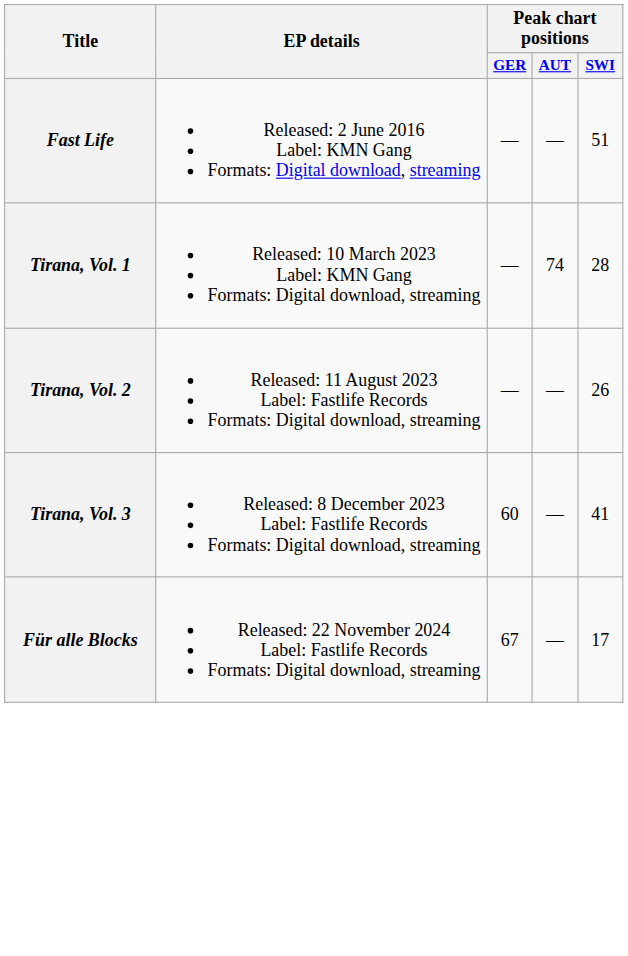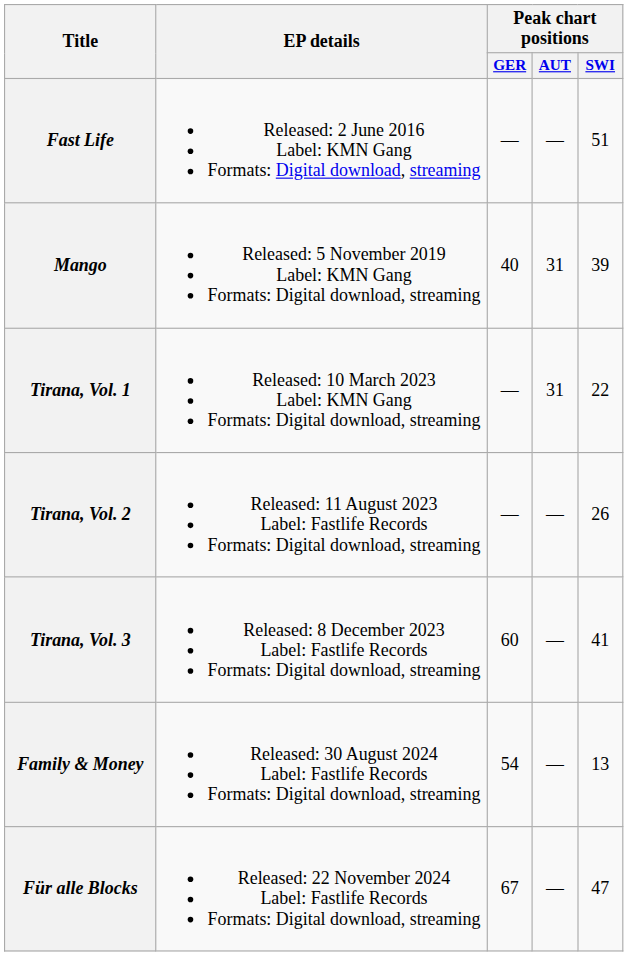 <table class="wikitable plainrowheaders" style="text-align:center;">
 <tr>
 <th scope="col" rowspan="2" style="width:8em;">Title</th>
 <th scope="col" rowspan="2" style="width:18em;">EP details</th>
 <th scope="col" colspan="3">Peak chart positions</th>
 </tr>
 <tr>
 <th style="width:2.5em; font-size:85%"><a href='#'>GER</a><br></th>
 <th style="width:2.5em; font-size:85%"><a href='#'>AUT</a><br></th>
 <th style="width:2.5em; font-size:85%"><a href='#'>SWI</a><br></th>
 </tr>
 <tr>
 <th scope="row"><em>Fast Life</em></th>
 <td><br><ul><li>Released: 2 June 2016</li><li>Label: KMN Gang</li><li>Formats: <a href='#'>Digital download</a>, <a href='#'>streaming</a></li></ul></td>
 <td>—</td>
 <td>—</td>
 <td>51</td>
 </tr>
 <tr>
+<th scope="row"><em>Mango</em></th>
+<td><br><ul><li>Released: 5 November 2019</li><li>Label: KMN Gang</li><li>Formats: Digital download, streaming</li></ul></td>
+<td>40</td>
+<td>31</td>
+<td>39</td>
+</tr>
+<tr>
 <th scope="row"><em>Tirana, Vol. 1</em></th>
 <td><br><ul><li>Released: 10 March 2023</li><li>Label: KMN Gang</li><li>Formats: Digital download, streaming</li></ul></td>
 <td>—</td>
-<td>74</td>
-<td>28</td>
+<td>31</td>
+<td>22</td>
 </tr>
 <tr>
 <th scope="row"><em>Tirana, Vol. 2</em></th>
 <td><br><ul><li>Released: 11 August 2023</li><li>Label: Fastlife Records</li><li>Formats: Digital download, streaming</li></ul></td>
 <td>—</td>
 <td>—</td>
 <td>26</td>
 </tr>
 <tr>
 <th scope="row"><em>Tirana, Vol. 3</em></th>
 <td><br><ul><li>Released: 8 December 2023</li><li>Label: Fastlife Records</li><li>Formats: Digital download, streaming</li></ul></td>
 <td>60</td>
 <td>—</td>
 <td>41</td>
 </tr>
 <tr>
+<th scope="row"><em>Family & Money</em></th>
+<td><br><ul><li>Released: 30 August 2024</li><li>Label: Fastlife Records</li><li>Formats: Digital download, streaming</li></ul></td>
+<td>54</td>
+<td>—</td>
+<td>13</td>
+</tr>
+<tr>
 <th scope="row"><em>Für alle Blocks</em></th>
 <td><br><ul><li>Released: 22 November 2024</li><li>Label: Fastlife Records</li><li>Formats: Digital download, streaming</li></ul></td>
 <td>67</td>
 <td>—</td>
-<td>17</td>
+<td>47</td>
 </tr>
 </table>
